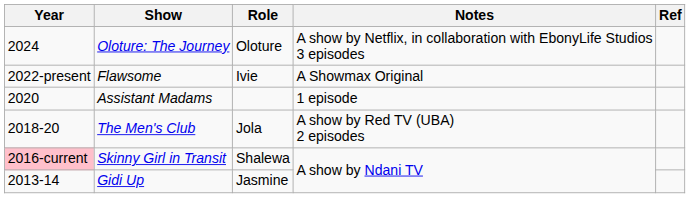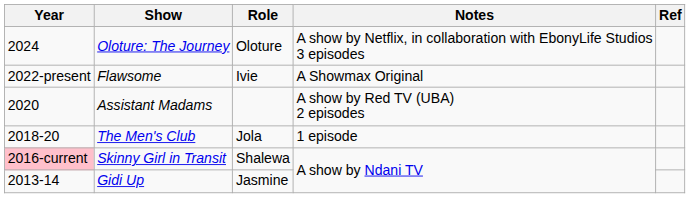 <table class="wikitable sortable">
 <tr>
 <th>Year</th>
 <th>Show</th>
 <th>Role</th>
 <th>Notes</th>
 <th>Ref</th>
 </tr>
 <tr>
 <td>2024</td>
 <td><a href='#'><em>Oloture: The Journey</em></a></td>
 <td>Oloture</td>
 <td>A show by Netflix, in collaboration with EbonyLife Studios<br>3 episodes</td>
 <td></td>
 </tr>
 <tr>
 <td>2022-present</td>
 <td><em>Flawsome</em></td>
 <td>Ivie</td>
 <td>A Showmax Original</td>
 <td></td>
 </tr>
 <tr>
 <td>2020</td>
 <td><em>Assistant Madams</em></td>
 <td></td>
-<td>1 episode</td>
+<td>A show by Red TV (UBA)<br>2 episodes</td>
 <td></td>
 </tr>
 <tr>
 <td>2018-20</td>
 <td><em><a href='#'>The Men's Club</a></em></td>
 <td>Jola</td>
-<td>A show by Red TV (UBA)<br>2 episodes</td>
+<td>1 episode</td>
 <td></td>
 </tr>
 <tr>
 <td style="background: pink;">2016-current</td>
 <td><em><a href='#'>Skinny Girl in Transit</a></em></td>
 <td>Shalewa</td>
 <td rowspan="2">A show by <a href='#'>Ndani TV</a></td>
 <td></td>
 </tr>
 <tr>
 <td>2013-14</td>
 <td><em><a href='#'>Gidi Up</a></em></td>
 <td>Jasmine</td>
 <td></td>
 </tr>
 </table>
